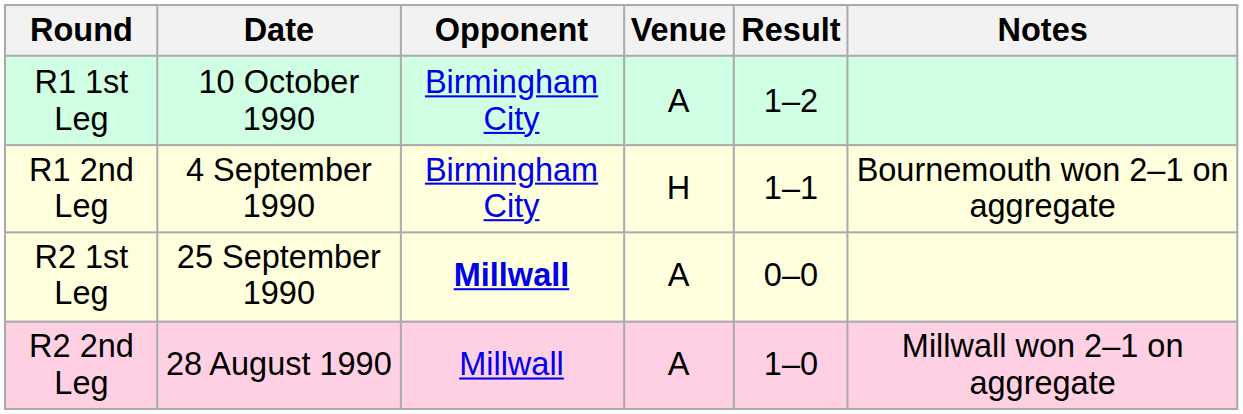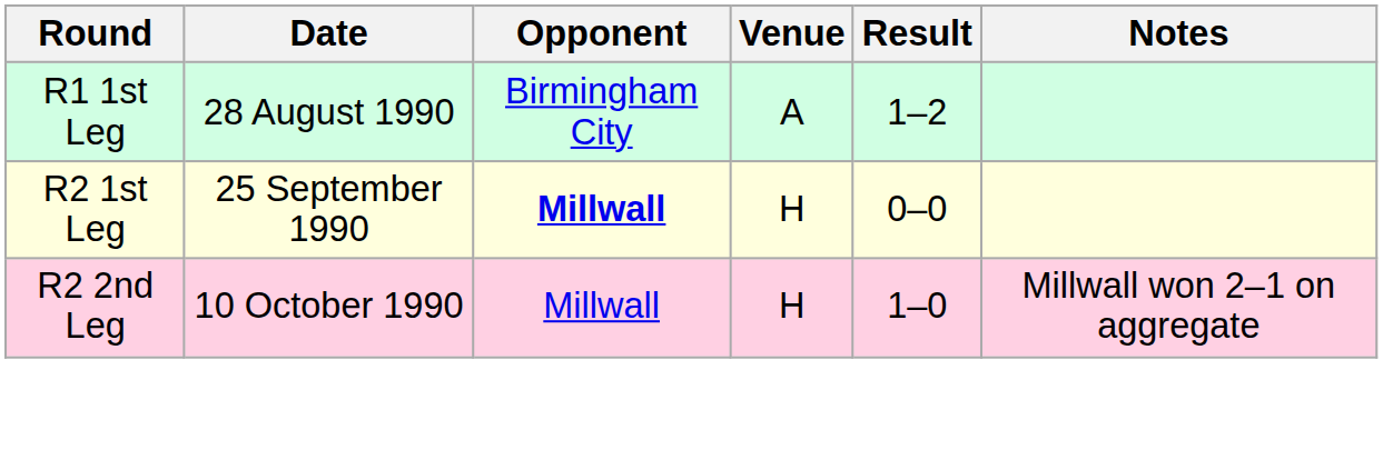 <table class="wikitable" style="text-align:center">
 <tr>
 <th>Round</th>
 <th>Date</th>
 <th>Opponent</th>
 <th>Venue</th>
 <th>Result</th>
 <th>Notes</th>
 </tr>
 <tr style="background-color: #d0ffe3;">
 <td>R1 1st Leg</td>
-<td>10 October 1990</td>
+<td>28 August 1990</td>
 <td><a href='#'>Birmingham City</a></td>
 <td>A</td>
 <td>1–2</td>
 <td></td>
 </tr>
 <tr style="background-color: #ffffdd;">
-<td>R1 2nd Leg</td>
-<td>4 September 1990</td>
-<td><a href='#'>Birmingham City</a></td>
-<td>H</td>
-<td>1–1</td>
-<td>Bournemouth won 2–1 on aggregate</td>
-</tr>
-<tr style="background-color: #ffffdd;">
 <td>R2 1st Leg</td>
 <td>25 September 1990</td>
 <td><strong><a href='#'>Millwall</a></strong></td>
-<td>A</td>
+<td>H</td>
 <td>0–0</td>
 <td></td>
 </tr>
 <tr style="background-color: #ffd0e3;">
 <td>R2 2nd Leg</td>
-<td>28 August 1990</td>
+<td>10 October 1990</td>
 <td><a href='#'>Millwall</a></td>
-<td>A</td>
+<td>H</td>
 <td>1–0</td>
 <td>Millwall won 2–1 on aggregate</td>
 </tr>
 </table>
